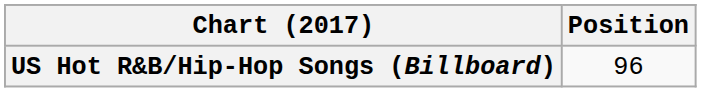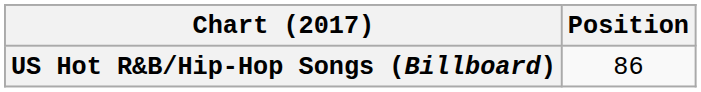 <table class="wikitable plainrowheaders" style="text-align:center;">
 <tr>
 <th scope="col">Chart (2017)</th>
 <th scope="col">Position</th>
 </tr>
 <tr>
 <th scope="row">US Hot R&B/Hip-Hop Songs (<em>Billboard</em>)</th>
-<td>96</td>
+<td>86</td>
 </tr>
 </table>
